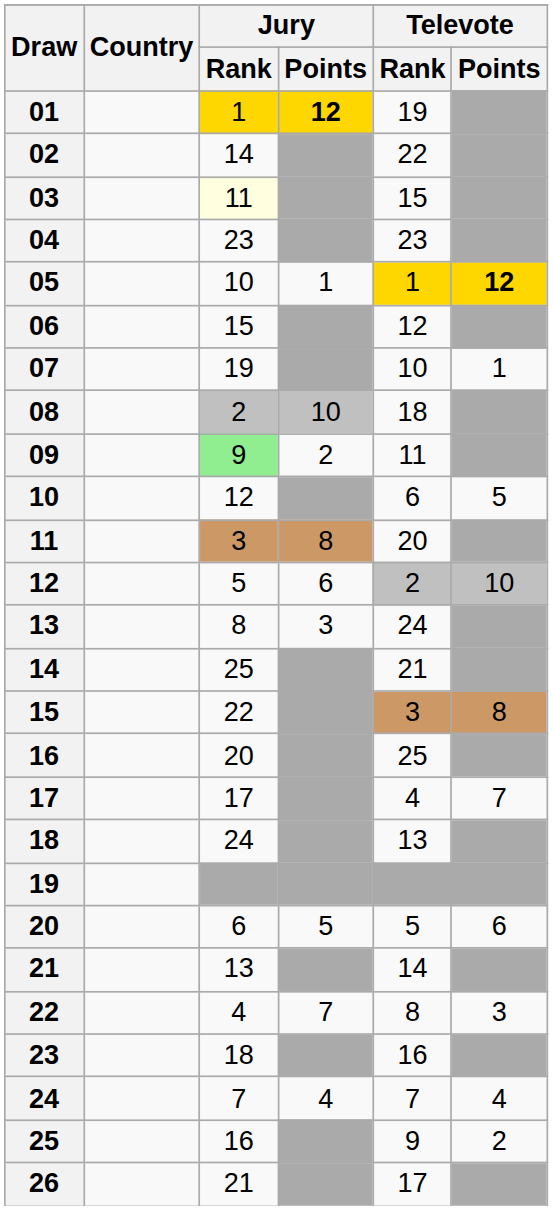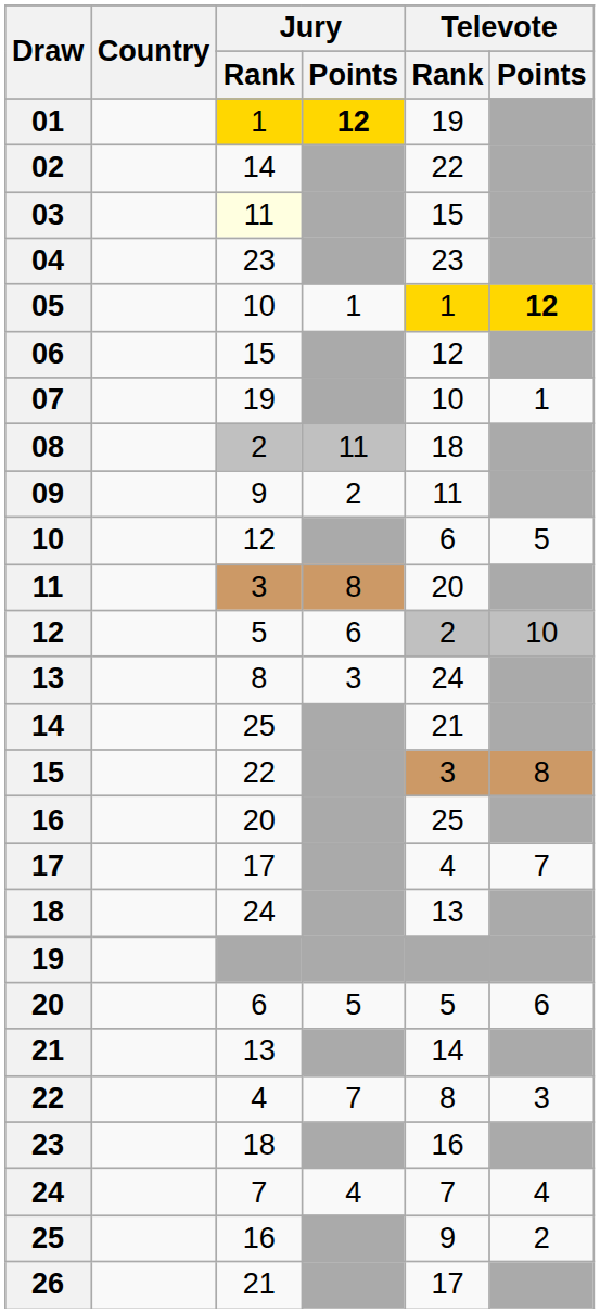 <table class="sortable wikitable collapsible plainrowheaders" style="text-align:center;">
 <tr>
 </tr>
 <tr>
 <th scope="col" rowspan="2">Draw</th>
 <th scope="col" rowspan="2">Country</th>
 <th scope="col" colspan="2">Jury</th>
 <th scope="col" colspan="2">Televote</th>
 </tr>
 <tr>
 <th scope="col">Rank</th>
 <th scope="col">Points</th>
 <th scope="col">Rank</th>
 <th scope="col">Points</th>
 </tr>
 <tr>
 <th scope="row" style="text-align:center;">01</th>
 <td style="text-align:left;"></td>
 <td style="background:gold;">1</td>
 <td style="background:gold;"><strong>12</strong></td>
 <td>19</td>
 <td style="background:#AAAAAA;"></td>
 </tr>
 <tr>
 <th scope="row" style="text-align:center;">02</th>
 <td style="text-align:left;"></td>
 <td>14</td>
 <td style="background:#AAAAAA;"></td>
 <td>22</td>
 <td style="background:#AAAAAA;"></td>
 </tr>
 <tr>
 <th scope="row" style="text-align:center;">03</th>
 <td style="text-align:left;"></td>
 <td style="background: lightyellow;">11</td>
 <td style="background:#AAAAAA;"></td>
 <td>15</td>
 <td style="background:#AAAAAA;"></td>
 </tr>
 <tr>
 <th scope="row" style="text-align:center;">04</th>
 <td style="text-align:left;"></td>
 <td>23</td>
 <td style="background:#AAAAAA;"></td>
 <td>23</td>
 <td style="background:#AAAAAA;"></td>
 </tr>
 <tr>
 <th scope="row" style="text-align:center;">05</th>
 <td style="text-align:left;"></td>
 <td>10</td>
 <td>1</td>
 <td style="background:gold;">1</td>
 <td style="background:gold;"><strong>12</strong></td>
 </tr>
 <tr>
 <th scope="row" style="text-align:center;">06</th>
 <td style="text-align:left;"></td>
 <td>15</td>
 <td style="background:#AAAAAA;"></td>
 <td>12</td>
 <td style="background:#AAAAAA;"></td>
 </tr>
 <tr>
 <th scope="row" style="text-align:center;">07</th>
 <td style="text-align:left;"></td>
 <td>19</td>
 <td style="background:#AAAAAA;"></td>
 <td>10</td>
 <td>1</td>
 </tr>
 <tr>
 <th scope="row" style="text-align:center;">08</th>
 <td style="text-align:left;"></td>
 <td style="background:silver;">2</td>
-<td style="background:silver;">10</td>
+<td style="background:silver;">11</td>
 <td>18</td>
 <td style="background:#AAAAAA;"></td>
 </tr>
 <tr>
 <th scope="row" style="text-align:center;">09</th>
 <td style="text-align:left;"></td>
-<td style="background: lightgreen;">9</td>
+<td>9</td>
 <td>2</td>
 <td>11</td>
 <td style="background:#AAAAAA;"></td>
 </tr>
 <tr>
 <th scope="row" style="text-align:center;">10</th>
 <td style="text-align:left;"></td>
 <td>12</td>
 <td style="background:#AAAAAA;"></td>
 <td>6</td>
 <td>5</td>
 </tr>
 <tr>
 <th scope="row" style="text-align:center;">11</th>
 <td style="text-align:left;"></td>
 <td style="background:#CC9966;">3</td>
 <td style="background:#CC9966;">8</td>
 <td>20</td>
 <td style="background:#AAAAAA;"></td>
 </tr>
 <tr>
 <th scope="row" style="text-align:center;">12</th>
 <td style="text-align:left;"></td>
 <td>5</td>
 <td>6</td>
 <td style="background:silver;">2</td>
 <td style="background:silver;">10</td>
 </tr>
 <tr>
 <th scope="row" style="text-align:center;">13</th>
 <td style="text-align:left;"></td>
 <td>8</td>
 <td>3</td>
 <td>24</td>
 <td style="background:#AAAAAA;"></td>
 </tr>
 <tr>
 <th scope="row" style="text-align:center;">14</th>
 <td style="text-align:left;"></td>
 <td>25</td>
 <td style="background:#AAAAAA;"></td>
 <td>21</td>
 <td style="background:#AAAAAA;"></td>
 </tr>
 <tr>
 <th scope="row" style="text-align:center;">15</th>
 <td style="text-align:left;"></td>
 <td>22</td>
 <td style="background:#AAAAAA;"></td>
 <td style="background:#CC9966;">3</td>
 <td style="background:#CC9966;">8</td>
 </tr>
 <tr>
 <th scope="row" style="text-align:center;">16</th>
 <td style="text-align:left;"></td>
 <td>20</td>
 <td style="background:#AAAAAA;"></td>
 <td>25</td>
 <td style="background:#AAAAAA;"></td>
 </tr>
 <tr>
 <th scope="row" style="text-align:center;">17</th>
 <td style="text-align:left;"></td>
 <td>17</td>
 <td style="background:#AAAAAA;"></td>
 <td>4</td>
 <td>7</td>
 </tr>
 <tr>
 <th scope="row" style="text-align:center;">18</th>
 <td style="text-align:left;"></td>
 <td>24</td>
 <td style="background:#AAAAAA;"></td>
 <td>13</td>
 <td style="background:#AAAAAA;"></td>
 </tr>
 <tr class="sortbottom">
 <th scope="row" style="text-align:center;">19</th>
 <td style="text-align:left;"></td>
 <td style="background:#AAAAAA;"></td>
 <td style="background:#AAAAAA;"></td>
 <td style="background:#AAAAAA;"></td>
 <td style="background:#AAAAAA;"></td>
 </tr>
 <tr>
 <th scope="row" style="text-align:center;">20</th>
 <td style="text-align:left;"></td>
 <td>6</td>
 <td>5</td>
 <td>5</td>
 <td>6</td>
 </tr>
 <tr>
 <th scope="row" style="text-align:center;">21</th>
 <td style="text-align:left;"></td>
 <td>13</td>
 <td style="background:#AAAAAA;"></td>
 <td>14</td>
 <td style="background:#AAAAAA;"></td>
 </tr>
 <tr>
 <th scope="row" style="text-align:center;">22</th>
 <td style="text-align:left;"></td>
 <td>4</td>
 <td>7</td>
 <td>8</td>
 <td>3</td>
 </tr>
 <tr>
 <th scope="row" style="text-align:center;">23</th>
 <td style="text-align:left;"></td>
 <td>18</td>
 <td style="background:#AAAAAA;"></td>
 <td>16</td>
 <td style="background:#AAAAAA;"></td>
 </tr>
 <tr>
 <th scope="row" style="text-align:center;">24</th>
 <td style="text-align:left;"></td>
 <td>7</td>
 <td>4</td>
 <td>7</td>
 <td>4</td>
 </tr>
 <tr>
 <th scope="row" style="text-align:center;">25</th>
 <td style="text-align:left;"></td>
 <td>16</td>
 <td style="background:#AAAAAA;"></td>
 <td>9</td>
 <td>2</td>
 </tr>
 <tr>
 <th scope="row" style="text-align:center;">26</th>
 <td style="text-align:left;"></td>
 <td>21</td>
 <td style="background:#AAAAAA;"></td>
 <td>17</td>
 <td style="background:#AAAAAA;"></td>
 </tr>
 </table>
